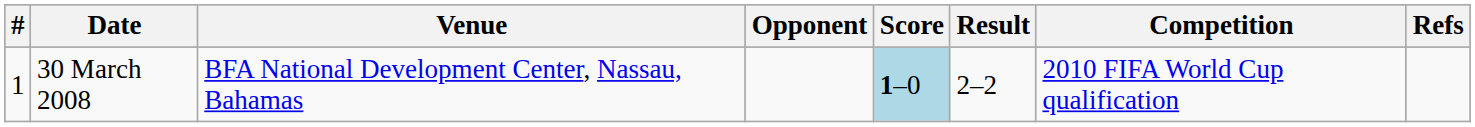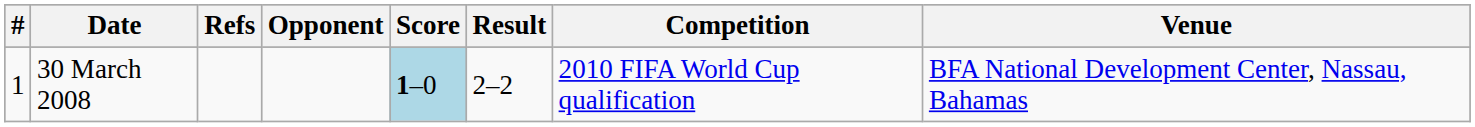 <table class="wikitable">
 <tr>
 <th>#</th>
 <th>Date</th>
-<th>Venue</th>
+<th>Refs</th>
 <th>Opponent</th>
 <th>Score</th>
 <th>Result</th>
 <th>Competition</th>
-<th>Refs</th>
+<th>Venue</th>
 </tr>
 <tr>
 <td>1</td>
 <td>30 March 2008</td>
-<td><a href='#'>BFA National Development Center</a>, <a href='#'>Nassau, Bahamas</a></td>
+<td></td>
 <td></td>
 <td style="background: lightblue;"><strong>1</strong>–0</td>
 <td>2–2</td>
 <td><a href='#'>2010 FIFA World Cup qualification</a></td>
-<td></td>
+<td><a href='#'>BFA National Development Center</a>, <a href='#'>Nassau, Bahamas</a></td>
 </tr>
 </table>
